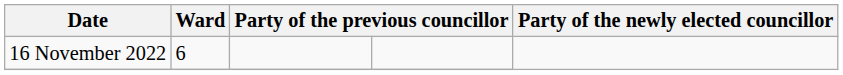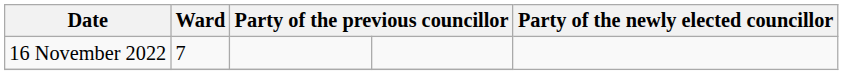 <table class="wikitable">
 <tr>
 <th>Date</th>
 <th>Ward</th>
 <th colspan=2>Party of the previous councillor</th>
 <th colspan=2>Party of the newly elected councillor</th>
 </tr>
 <tr>
 <td>16 November 2022</td>
-<td>6</td>
+<td>7</td>
 <td></td>
 <td></td>
 </tr>
 <tr>
 </tr>
 </table>
